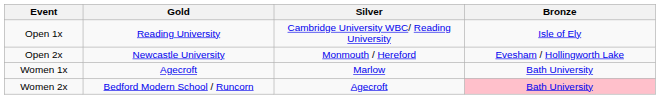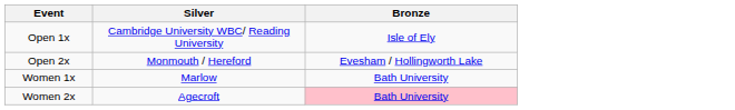 <table class="wikitable" style="text-align:center">
 <tr>
 <th width=120>Event</th>
-<th width=300>Gold</th>
 <th width=300>Silver</th>
 <th width=300>Bronze</th>
 </tr>
 <tr>
 <td>Open 1x</td>
-<td><a href='#'>Reading University</a></td>
 <td><a href='#'>Cambridge University WBC</a>/ <a href='#'>Reading University</a></td>
 <td><a href='#'>Isle of Ely</a></td>
 </tr>
 <tr>
 <td>Open 2x</td>
-<td><a href='#'>Newcastle University</a></td>
 <td><a href='#'>Monmouth</a> / <a href='#'>Hereford</a></td>
 <td><a href='#'>Evesham</a> / <a href='#'>Hollingworth Lake</a></td>
 </tr>
 <tr>
 <td>Women 1x</td>
-<td><a href='#'>Agecroft</a></td>
 <td><a href='#'>Marlow</a></td>
 <td><a href='#'>Bath University</a></td>
 </tr>
 <tr>
 <td>Women 2x</td>
-<td><a href='#'>Bedford Modern School</a> / <a href='#'>Runcorn</a></td>
 <td><a href='#'>Agecroft</a></td>
 <td style="background: pink;"><a href='#'>Bath University</a></td>
 </tr>
 </table>
